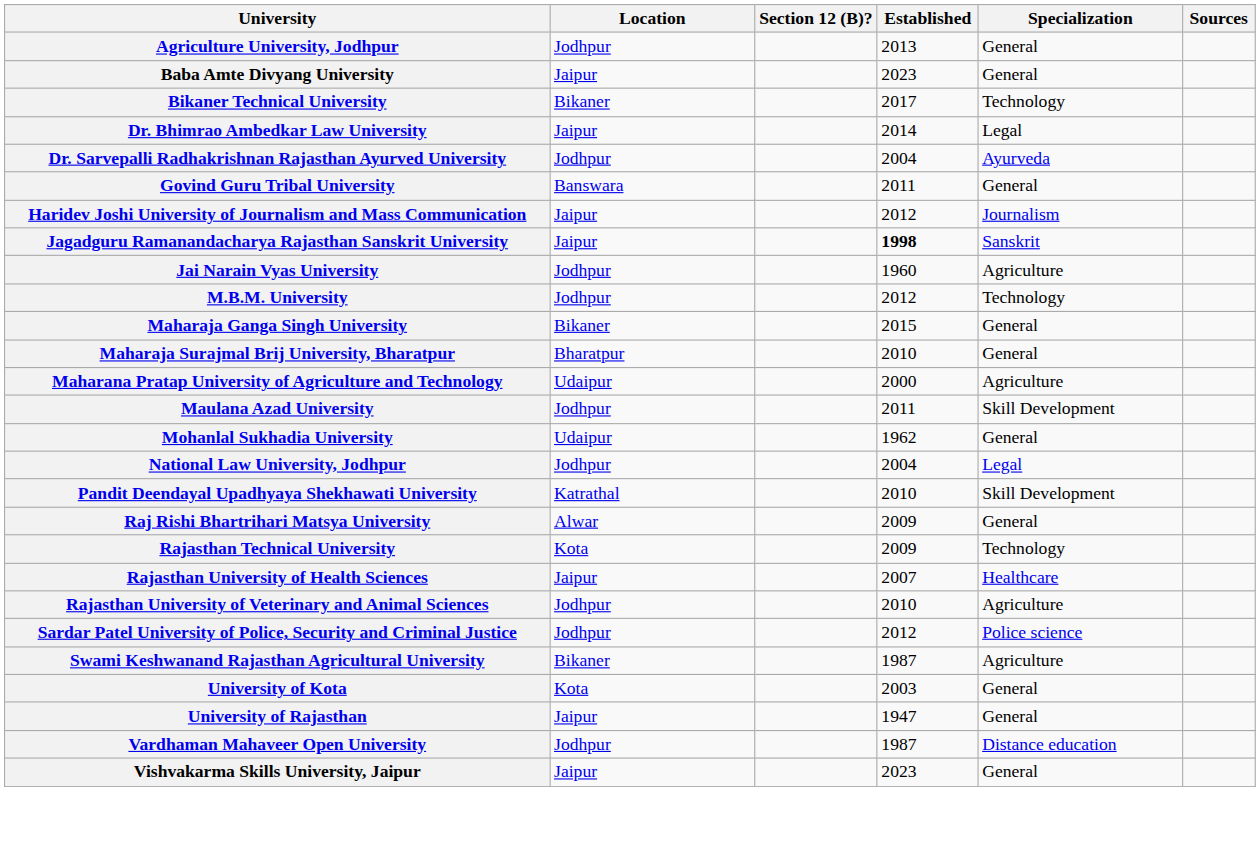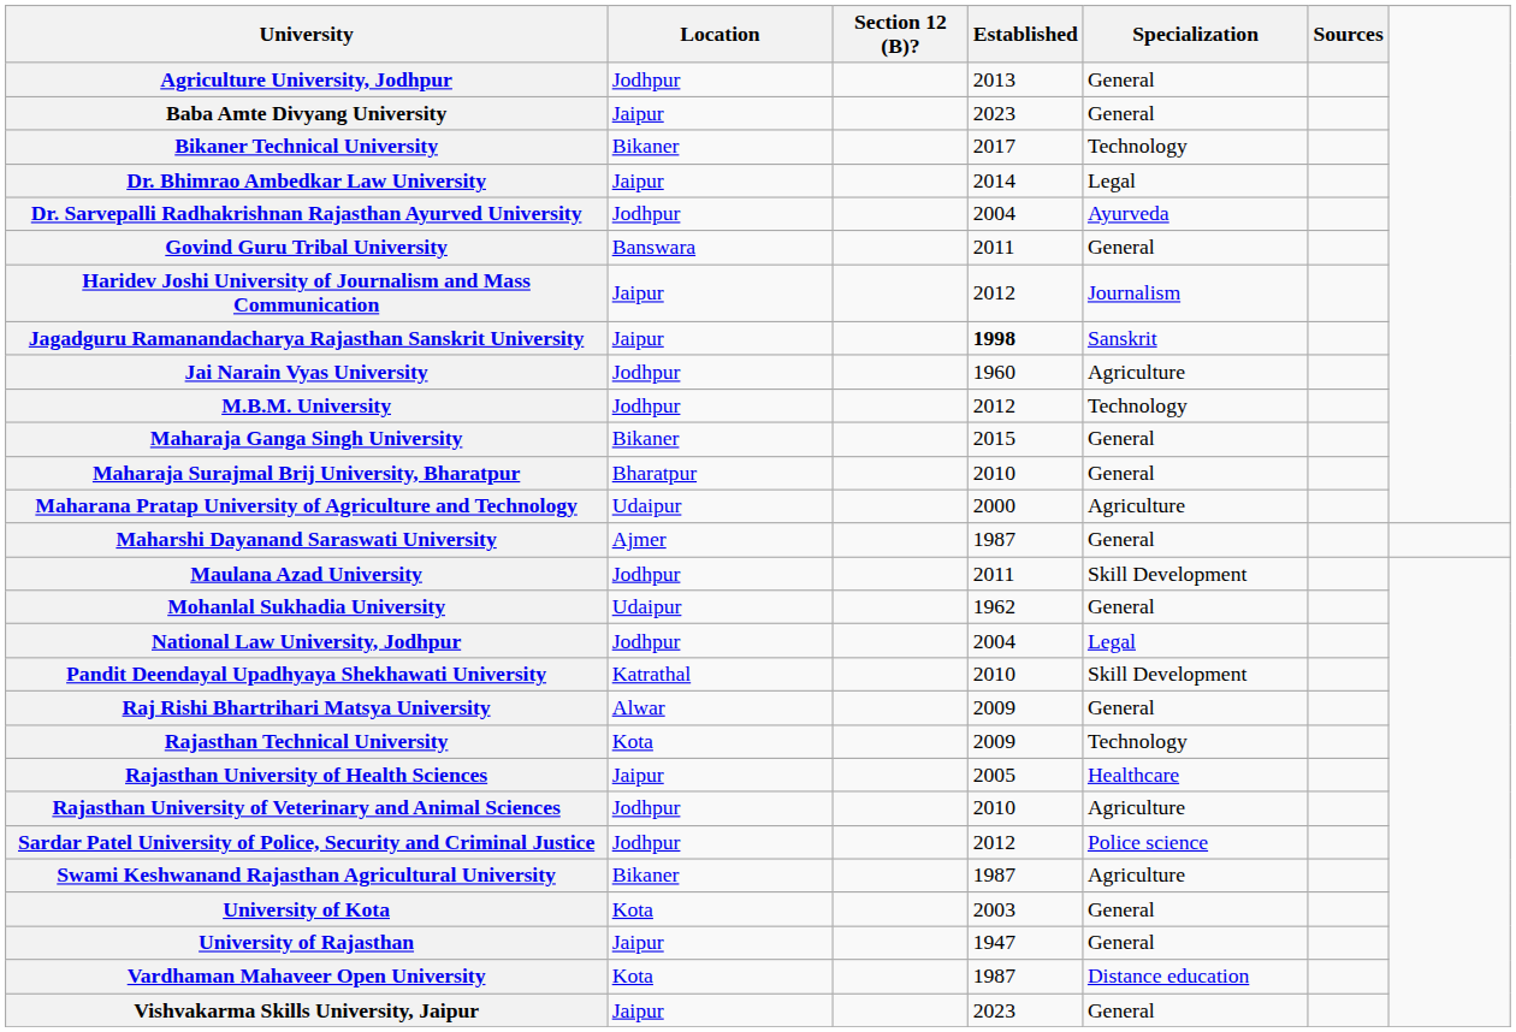 <table class="wikitable sortable collapsible plainrowheaders" border="1" style="text-align:left; width:90%">
 <tr>
 <th scope="col" style="width: 40%;">University</th>
 <th scope="col" style="width: 15%;">Location</th>
 <th scope="col" style="width: 9%;">Section 12 (B)?</th>
 <th scope="col" style="width: 5%;">Established</th>
 <th scope="col" style="width: 15%;">Specialization</th>
 <th scope="col" style="width: 5%;" class="unsortable">Sources</th>
 </tr>
 <tr>
 <th scope="row"><a href='#'>Agriculture University, Jodhpur</a></th>
 <td><a href='#'>Jodhpur</a></td>
 <td></td>
 <td>2013</td>
 <td>General</td>
 <td></td>
 </tr>
 <tr>
 <th scope="row">Baba Amte Divyang University</th>
 <td><a href='#'>Jaipur</a></td>
 <td></td>
 <td>2023</td>
 <td>General</td>
 <td></td>
 </tr>
 <tr>
 <th scope="row"><a href='#'>Bikaner Technical University</a></th>
 <td><a href='#'>Bikaner</a></td>
 <td></td>
 <td>2017</td>
 <td>Technology</td>
 <td></td>
 </tr>
 <tr>
 <th scope="row"><a href='#'>Dr. Bhimrao Ambedkar Law University</a></th>
 <td><a href='#'>Jaipur</a></td>
 <td></td>
 <td>2014</td>
 <td>Legal</td>
 <td></td>
 </tr>
 <tr>
 <th scope="row"><a href='#'>Dr. Sarvepalli Radhakrishnan Rajasthan Ayurved University</a></th>
 <td><a href='#'>Jodhpur</a></td>
 <td></td>
 <td>2004</td>
 <td><a href='#'>Ayurveda</a></td>
 <td></td>
 </tr>
 <tr>
 <th scope="row"><a href='#'>Govind Guru Tribal University</a></th>
 <td><a href='#'>Banswara</a></td>
 <td></td>
 <td>2011</td>
 <td>General</td>
 <td></td>
 </tr>
 <tr>
 <th scope="row"><a href='#'>Haridev Joshi University of Journalism and Mass Communication</a></th>
 <td><a href='#'>Jaipur</a></td>
 <td></td>
 <td>2012</td>
 <td><a href='#'>Journalism</a></td>
 <td></td>
 </tr>
 <tr>
 <th scope="row"><a href='#'>Jagadguru Ramanandacharya Rajasthan Sanskrit University</a></th>
 <td><a href='#'>Jaipur</a></td>
 <td></td>
 <td><strong>1998</strong></td>
 <td><a href='#'>Sanskrit</a></td>
 <td></td>
 </tr>
 <tr>
 <th scope="row"><a href='#'>Jai Narain Vyas University</a></th>
 <td><a href='#'>Jodhpur</a></td>
 <td></td>
 <td>1960</td>
 <td>Agriculture</td>
 <td></td>
 </tr>
 <tr>
 <th scope="row"><a href='#'>M.B.M. University</a></th>
 <td><a href='#'>Jodhpur</a></td>
 <td></td>
 <td>2012</td>
 <td>Technology</td>
 <td></td>
 </tr>
 <tr>
 <th scope="row"><a href='#'>Maharaja Ganga Singh University</a></th>
 <td><a href='#'>Bikaner</a></td>
 <td></td>
 <td>2015</td>
 <td>General</td>
 <td></td>
 </tr>
 <tr>
 <th scope="row"><a href='#'>Maharaja Surajmal Brij University, Bharatpur</a></th>
 <td><a href='#'>Bharatpur</a></td>
 <td></td>
 <td>2010</td>
 <td>General</td>
 <td></td>
 </tr>
 <tr>
 <th scope="row"><a href='#'>Maharana Pratap University of Agriculture and Technology</a></th>
 <td><a href='#'>Udaipur</a></td>
 <td></td>
 <td>2000</td>
 <td>Agriculture</td>
 <td></td>
 </tr>
 <tr>
+<th scope="row"><a href='#'>Maharshi Dayanand Saraswati University</a></th>
+<td><a href='#'>Ajmer</a></td>
+<td></td>
+<td>1987</td>
+<td>General</td>
+<td></td>
+<td></td>
+</tr>
+<tr>
 <th scope="row"><a href='#'>Maulana Azad University</a></th>
 <td><a href='#'>Jodhpur</a></td>
 <td></td>
 <td>2011</td>
 <td>Skill Development</td>
 <td></td>
 </tr>
 <tr>
 <th scope="row"><a href='#'>Mohanlal Sukhadia University</a></th>
 <td><a href='#'>Udaipur</a></td>
 <td></td>
 <td>1962</td>
 <td>General</td>
 <td></td>
 </tr>
 <tr>
 <th scope="row"><a href='#'>National Law University, Jodhpur</a></th>
 <td><a href='#'>Jodhpur</a></td>
 <td></td>
 <td>2004</td>
 <td><a href='#'>Legal</a></td>
 <td></td>
 </tr>
 <tr>
 <th scope="row"><a href='#'>Pandit Deendayal Upadhyaya Shekhawati University</a></th>
 <td><a href='#'>Katrathal</a></td>
 <td></td>
 <td>2010</td>
 <td>Skill Development</td>
 <td></td>
 </tr>
 <tr>
 <th scope="row"><a href='#'>Raj Rishi Bhartrihari Matsya University</a></th>
 <td><a href='#'>Alwar</a></td>
 <td></td>
 <td>2009</td>
 <td>General</td>
 <td></td>
 </tr>
 <tr>
 <th scope="row"><a href='#'>Rajasthan Technical University</a></th>
 <td><a href='#'>Kota</a></td>
 <td></td>
 <td>2009</td>
 <td>Technology</td>
 <td></td>
 </tr>
 <tr>
 <th scope="row"><a href='#'>Rajasthan University of Health Sciences</a></th>
 <td><a href='#'>Jaipur</a></td>
 <td></td>
-<td>2007</td>
+<td>2005</td>
 <td><a href='#'>Healthcare</a></td>
 <td></td>
 </tr>
 <tr>
 <th scope="row"><a href='#'>Rajasthan University of Veterinary and Animal Sciences</a></th>
 <td><a href='#'>Jodhpur</a></td>
 <td></td>
 <td>2010</td>
 <td>Agriculture</td>
 <td></td>
 </tr>
 <tr>
 <th scope="row"><a href='#'>Sardar Patel University of Police, Security and Criminal Justice</a></th>
 <td><a href='#'>Jodhpur</a></td>
 <td></td>
 <td>2012</td>
 <td><a href='#'>Police science</a></td>
 <td></td>
 </tr>
 <tr>
 <th scope="row"><a href='#'>Swami Keshwanand Rajasthan Agricultural University</a></th>
 <td><a href='#'>Bikaner</a></td>
 <td></td>
 <td>1987</td>
 <td>Agriculture</td>
 <td></td>
 </tr>
 <tr>
 <th scope="row"><a href='#'>University of Kota</a></th>
 <td><a href='#'>Kota</a></td>
 <td></td>
 <td>2003</td>
 <td>General</td>
 <td></td>
 </tr>
 <tr>
 <th scope="row"><a href='#'>University of Rajasthan</a></th>
 <td><a href='#'>Jaipur</a></td>
 <td></td>
 <td>1947</td>
 <td>General</td>
 <td></td>
 </tr>
 <tr>
 <th scope="row"><a href='#'>Vardhaman Mahaveer Open University</a></th>
-<td><a href='#'>Jodhpur</a></td>
+<td><a href='#'>Kota</a></td>
 <td></td>
 <td>1987</td>
 <td><a href='#'>Distance education</a></td>
 <td></td>
 </tr>
 <tr>
 <th scope="row">Vishvakarma Skills University, Jaipur</th>
 <td><a href='#'>Jaipur</a></td>
 <td></td>
 <td>2023</td>
 <td>General</td>
 <td></td>
 </tr>
 </table>
